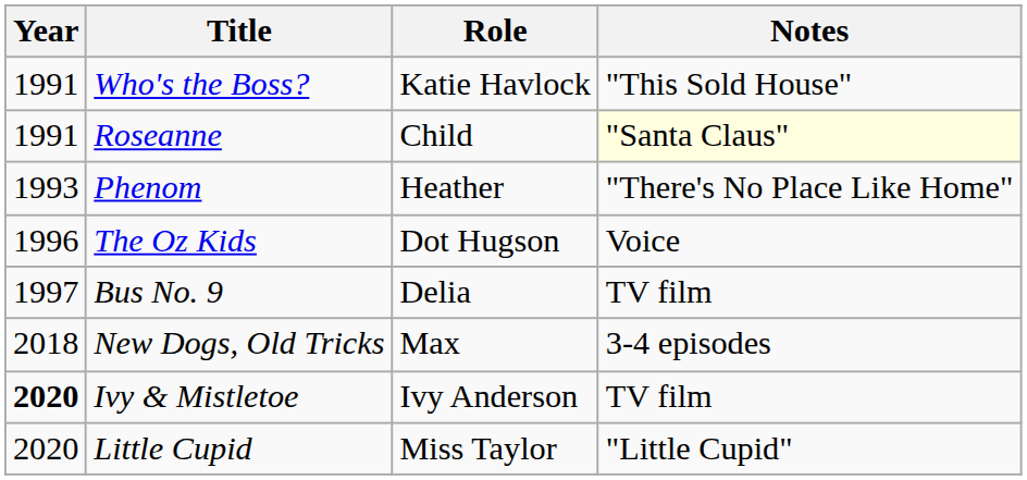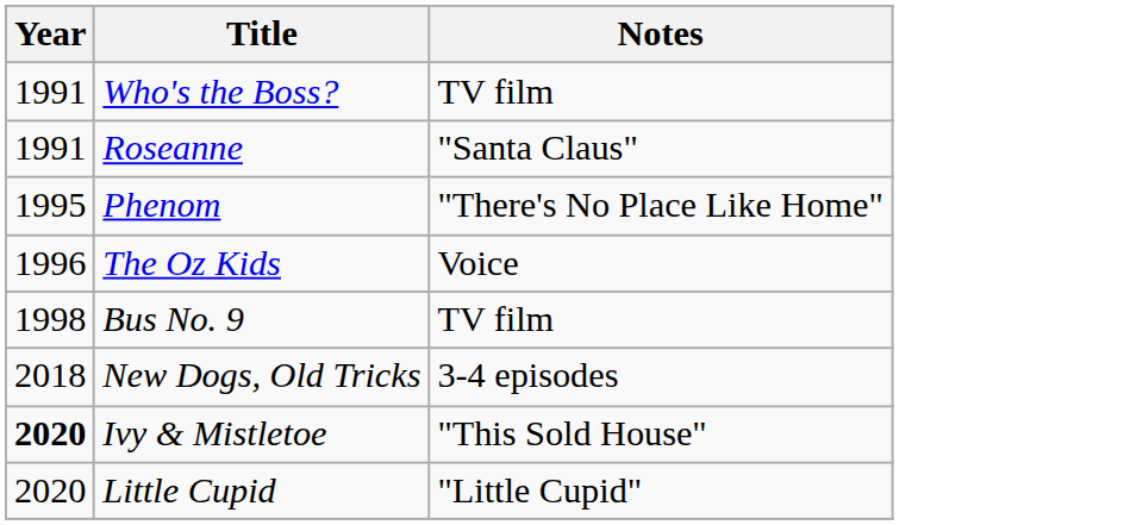 <table class="wikitable sortable">
 <tr>
 <th>Year</th>
 <th>Title</th>
-<th>Role</th>
 <th class="unsortable">Notes</th>
 </tr>
 <tr>
 <td>1991</td>
 <td><em><a href='#'>Who's the Boss?</a></em></td>
-<td>Katie Havlock</td>
-<td>"This Sold House"</td>
+<td>TV film</td>
 </tr>
 <tr>
 <td>1991</td>
 <td><em><a href='#'>Roseanne</a></em></td>
-<td>Child</td>
-<td style="background: lightyellow;">"Santa Claus"</td>
+<td>"Santa Claus"</td>
 </tr>
 <tr>
-<td>1993</td>
+<td>1995</td>
 <td><em><a href='#'>Phenom</a></em></td>
-<td>Heather</td>
 <td>"There's No Place Like Home"</td>
 </tr>
 <tr>
 <td>1996</td>
 <td><em><a href='#'>The Oz Kids</a></em></td>
-<td>Dot Hugson</td>
 <td>Voice</td>
 </tr>
 <tr>
-<td>1997</td>
+<td>1998</td>
 <td><em>Bus No. 9</em></td>
-<td>Delia</td>
 <td>TV film</td>
 </tr>
 <tr>
 <td>2018</td>
 <td><em>New Dogs, Old Tricks</em></td>
-<td>Max</td>
 <td>3-4 episodes</td>
 </tr>
 <tr>
 <td><strong>2020</strong></td>
 <td><em>Ivy & Mistletoe</em></td>
-<td>Ivy Anderson</td>
-<td>TV film</td>
+<td>"This Sold House"</td>
 </tr>
 <tr>
 <td>2020</td>
 <td><em>Little Cupid</em></td>
-<td>Miss Taylor</td>
 <td>"Little Cupid"</td>
 </tr>
 </table>
